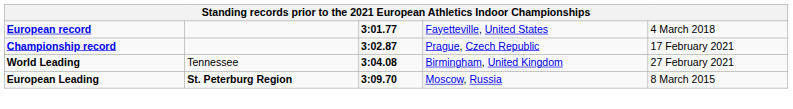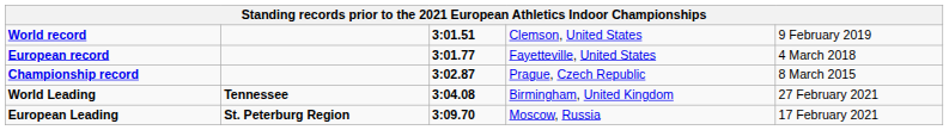 <table class="wikitable" width=75%>
 <tr>
 <th colspan="5">Standing records prior to the 2021 European Athletics Indoor Championships</th>
+</tr>
+<tr>
+<td><strong><a href='#'>World record</a></strong></td>
+<td></td>
+<td><strong> 3:01.51 </strong></td>
+<td><a href='#'>Clemson</a>, <a href='#'>United States</a></td>
+<td>9 February 2019</td>
 </tr>
 <tr>
 <td><strong><a href='#'>European record</a></strong></td>
 <td></td>
 <td><strong>3:01.77</strong></td>
 <td><a href='#'>Fayetteville</a>, <a href='#'>United States</a></td>
 <td>4 March 2018</td>
 </tr>
 <tr>
 <td><strong><a href='#'>Championship record</a></strong></td>
 <td></td>
 <td><strong>3:02.87</strong></td>
 <td><a href='#'>Prague</a>, <a href='#'>Czech Republic</a></td>
-<td>17 February 2021</td>
+<td>8 March 2015</td>
 </tr>
 <tr>
 <td><strong>World Leading</strong></td>
-<td> Tennessee</td>
+<td><strong> Tennessee</strong></td>
 <td><strong>3:04.08 </strong></td>
 <td><a href='#'>Birmingham</a>, <a href='#'>United Kingdom</a></td>
 <td>27 February 2021</td>
 </tr>
 <tr>
 <td><strong>European Leading</strong></td>
 <td><strong> St. Peterburg Region</strong></td>
 <td><strong>3:09.70</strong></td>
 <td><a href='#'>Moscow</a>, <a href='#'>Russia</a></td>
-<td>8 March 2015</td>
+<td>17 February 2021</td>
 </tr>
 </table>
